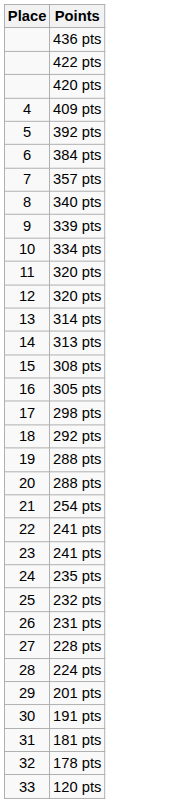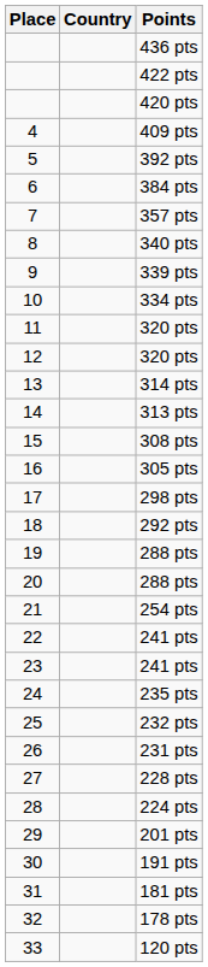 <table class=wikitable>
 <tr>
 <th>Place</th>
+<th>Country</th>
 <th>Points</th>
 </tr>
 <tr>
 <td align=center></td>
+<td></td>
 <td>436 pts</td>
 </tr>
 <tr>
 <td align=center></td>
+<td></td>
 <td>422 pts</td>
 </tr>
 <tr>
 <td align=center></td>
+<td></td>
 <td>420 pts</td>
 </tr>
 <tr>
 <td align=center>4</td>
+<td></td>
 <td>409 pts</td>
 </tr>
 <tr>
 <td align=center>5</td>
+<td></td>
 <td>392 pts</td>
 </tr>
 <tr>
 <td align=center>6</td>
+<td></td>
 <td>384 pts</td>
 </tr>
 <tr>
 <td align=center>7</td>
+<td></td>
 <td>357 pts</td>
 </tr>
 <tr>
 <td align=center>8</td>
+<td></td>
 <td>340 pts</td>
 </tr>
 <tr>
 <td align=center>9</td>
+<td></td>
 <td>339 pts</td>
 </tr>
 <tr>
 <td align=center>10</td>
+<td></td>
 <td>334 pts</td>
 </tr>
 <tr>
 <td align=center>11</td>
+<td></td>
 <td>320 pts</td>
 </tr>
 <tr>
 <td align=center>12</td>
+<td></td>
 <td>320 pts</td>
 </tr>
 <tr>
 <td align=center>13</td>
+<td></td>
 <td>314 pts</td>
 </tr>
 <tr>
 <td align=center>14</td>
+<td></td>
 <td>313 pts</td>
 </tr>
 <tr>
 <td align=center>15</td>
+<td></td>
 <td>308 pts</td>
 </tr>
 <tr>
 <td align=center>16</td>
+<td></td>
 <td>305 pts</td>
 </tr>
 <tr>
 <td align=center>17</td>
+<td></td>
 <td>298 pts</td>
 </tr>
 <tr>
 <td align=center>18</td>
+<td></td>
 <td>292 pts</td>
 </tr>
 <tr>
 <td align=center>19</td>
+<td></td>
 <td>288 pts</td>
 </tr>
 <tr>
 <td align=center>20</td>
+<td></td>
 <td>288 pts</td>
 </tr>
 <tr>
 <td align=center>21</td>
+<td></td>
 <td>254 pts</td>
 </tr>
 <tr>
 <td align=center>22</td>
+<td></td>
 <td>241 pts</td>
 </tr>
 <tr>
 <td align=center>23</td>
+<td></td>
 <td>241 pts</td>
 </tr>
 <tr>
 <td align=center>24</td>
+<td></td>
 <td>235 pts</td>
 </tr>
 <tr>
 <td align=center>25</td>
+<td></td>
 <td>232 pts</td>
 </tr>
 <tr>
 <td align=center>26</td>
+<td></td>
 <td>231 pts</td>
 </tr>
 <tr>
 <td align=center>27</td>
+<td></td>
 <td>228 pts</td>
 </tr>
 <tr>
 <td align=center>28</td>
+<td></td>
 <td>224 pts</td>
 </tr>
 <tr>
 <td align=center>29</td>
+<td></td>
 <td>201 pts</td>
 </tr>
 <tr>
 <td align=center>30</td>
+<td></td>
 <td>191 pts</td>
 </tr>
 <tr>
 <td align=center>31</td>
+<td></td>
 <td>181 pts</td>
 </tr>
 <tr>
 <td align=center>32</td>
+<td></td>
 <td>178 pts</td>
 </tr>
 <tr>
 <td align=center>33</td>
+<td></td>
 <td>120 pts</td>
 </tr>
 </table>
